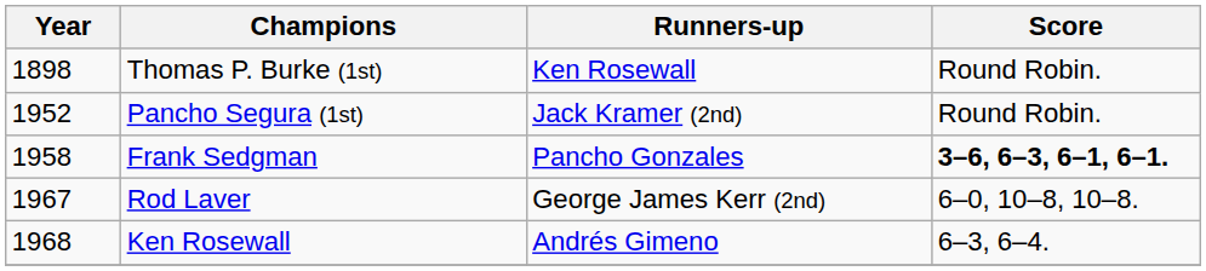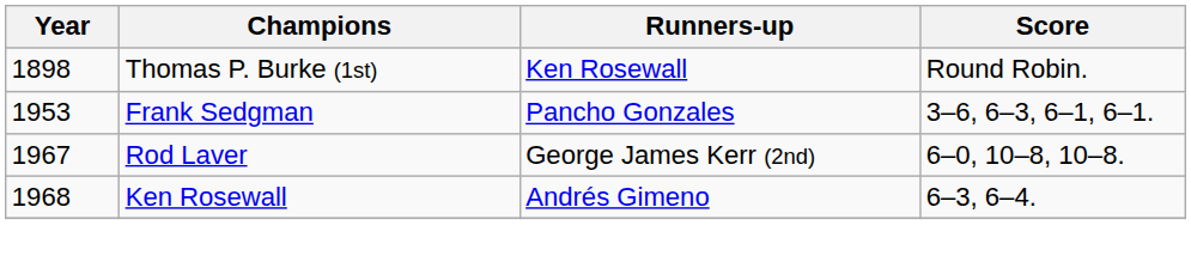 <table class="wikitable" style="font-size:98%;">
 <tr>
 <th style="width:60px;">Year</th>
 <th style="width:230px;">Champions</th>
 <th style="width:230px;">Runners-up</th>
 <th style="width:150px;">Score</th>
 </tr>
 <tr>
 <td>1898</td>
 <td> Thomas P. Burke <small>(1st)</small></td>
 <td> <a href='#'>Ken Rosewall</a></td>
 <td>Round Robin.</td>
 </tr>
 <tr>
-<td>1952</td>
-<td> <a href='#'>Pancho Segura</a> <small>(1st)</small></td>
-<td> <a href='#'>Jack Kramer</a> <small>(2nd)</small></td>
-<td>Round Robin.</td>
-</tr>
-<tr>
-<td>1958</td>
+<td>1953</td>
 <td> <a href='#'>Frank Sedgman</a></td>
 <td> <a href='#'>Pancho Gonzales</a></td>
-<td><strong>3–6, 6–3, 6–1, 6–1.</strong></td>
+<td>3–6, 6–3, 6–1, 6–1.</td>
 </tr>
 <tr>
 <td>1967</td>
 <td> <a href='#'>Rod Laver</a></td>
 <td> George James Kerr <small>(2nd)</small></td>
 <td>6–0, 10–8, 10–8.</td>
 </tr>
 <tr>
 <td>1968</td>
 <td> <a href='#'>Ken Rosewall</a></td>
 <td> <a href='#'>Andrés Gimeno</a></td>
 <td>6–3, 6–4.</td>
 </tr>
 <tr>
 </tr>
 </table>
